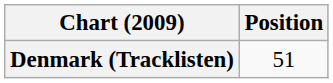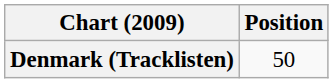 <table class="wikitable plainrowheaders">
 <tr>
 <th scope="col">Chart (2009)</th>
 <th scope="col">Position</th>
 </tr>
 <tr>
 <th scope="row">Denmark (Tracklisten)</th>
-<td align=center>51</td>
+<td align=center>50</td>
 </tr>
 </table>
